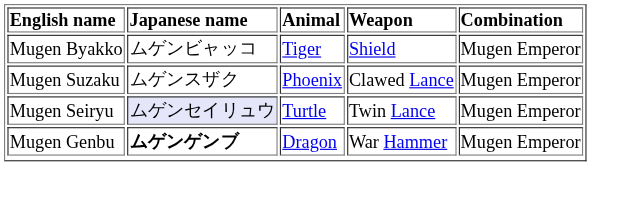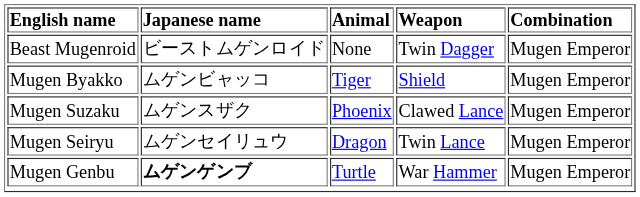 <table border=1>
 <tr>
 <td><strong>English name</strong></td>
 <td><strong>Japanese name</strong></td>
 <td><strong>Animal</strong></td>
 <td><strong>Weapon</strong></td>
 <td><strong>Combination</strong></td>
+</tr>
+<tr>
+<td>Beast Mugenroid</td>
+<td>ビーストムゲンロイド</td>
+<td>None</td>
+<td>Twin <a href='#'>Dagger</a></td>
+<td>Mugen Emperor</td>
 </tr>
 <tr>
 <td>Mugen Byakko</td>
 <td>ムゲンビャッコ</td>
 <td><a href='#'>Tiger</a></td>
 <td><a href='#'>Shield</a></td>
 <td>Mugen Emperor</td>
 </tr>
 <tr>
 <td>Mugen Suzaku</td>
 <td>ムゲンスザク</td>
 <td><a href='#'>Phoenix</a></td>
 <td>Clawed <a href='#'>Lance</a></td>
 <td>Mugen Emperor</td>
 </tr>
 <tr>
 <td>Mugen Seiryu</td>
-<td style="background: lavender;">ムゲンセイリュウ</td>
-<td><a href='#'>Turtle</a></td>
+<td>ムゲンセイリュウ</td>
+<td><a href='#'>Dragon</a></td>
 <td>Twin <a href='#'>Lance</a></td>
 <td>Mugen Emperor</td>
 </tr>
 <tr>
 <td>Mugen Genbu</td>
 <td><strong>ムゲンゲンブ</strong></td>
-<td><a href='#'>Dragon</a></td>
+<td><a href='#'>Turtle</a></td>
 <td>War <a href='#'>Hammer</a></td>
 <td>Mugen Emperor</td>
 </tr>
 <tr>
 </tr>
 </table>
